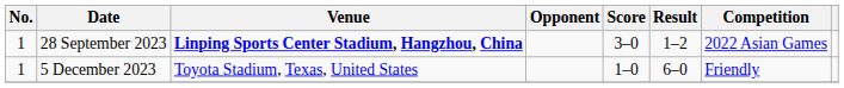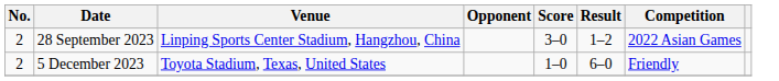 <table class="wikitable sortable">
 <tr>
 <th scope="col">No.</th>
 <th scope="col">Date</th>
 <th scope="col">Venue</th>
 <th scope="col">Opponent</th>
 <th scope="col">Score</th>
 <th scope="col">Result</th>
 <th scope="col">Competition</th>
 <th scope="col" class="unsortable"></th>
 </tr>
 <tr>
-<td style="text-align:center">1</td>
+<td style="text-align:center">2</td>
 <td>28 September 2023</td>
-<td><strong><a href='#'>Linping Sports Center Stadium</a>, <a href='#'>Hangzhou</a>, <a href='#'>China</a></strong></td>
+<td><a href='#'>Linping Sports Center Stadium</a>, <a href='#'>Hangzhou</a>, <a href='#'>China</a></td>
 <td></td>
 <td style="text-align:center">3–0</td>
 <td style="text-align:center">1–2</td>
 <td><a href='#'>2022 Asian Games</a></td>
 <td></td>
 </tr>
 <tr>
-<td style="text-align:center">1</td>
+<td style="text-align:center">2</td>
 <td>5 December 2023</td>
 <td><a href='#'>Toyota Stadium</a>, <a href='#'>Texas</a>, <a href='#'>United States</a></td>
 <td></td>
 <td style="text-align:center">1–0</td>
 <td style="text-align:center">6–0</td>
 <td><a href='#'>Friendly</a></td>
 <td></td>
 </tr>
 <tr>
 </tr>
 </table>
